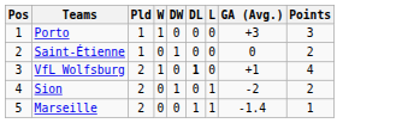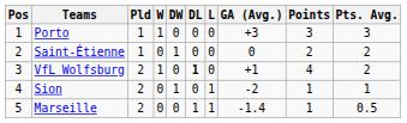 <table class="wikitable" style="text-align:center;">
 <tr>
 <th>Pos</th>
 <th>Teams</th>
 <th>Pld</th>
 <th>W</th>
 <th>DW</th>
 <th>DL</th>
 <th>L</th>
 <th>GA (Avg.)</th>
 <th>Points</th>
+<th>Pts. Avg.</th>
 </tr>
 <tr>
 <td>1</td>
 <td align="left"> <a href='#'>Porto</a></td>
 <td>1</td>
 <td>1</td>
 <td>0</td>
 <td>0</td>
 <td>0</td>
 <td>+3</td>
+<td>3</td>
 <td>3</td>
 </tr>
 <tr style="text-align:center;">
 <td>2</td>
 <td align="left"> <a href='#'>Saint-Étienne</a></td>
 <td>1</td>
 <td>0</td>
 <td>1</td>
 <td>0</td>
 <td>0</td>
 <td>0</td>
 <td>2</td>
+<td>2</td>
 </tr>
 <tr style="text-align:center;">
 <td>3</td>
 <td align="left"> <a href='#'>VfL Wolfsburg</a></td>
 <td>2</td>
 <td>1</td>
 <td>0</td>
 <td><strong>1</strong></td>
 <td>0</td>
 <td>+1</td>
 <td>4</td>
+<td>2</td>
 </tr>
 <tr style="text-align:center;">
 <td>4</td>
 <td align="left">  <a href='#'>Sion</a></td>
 <td>2</td>
 <td>0</td>
 <td>1</td>
 <td>0</td>
 <td>1</td>
 <td>-2</td>
-<td>2</td>
+<td>1</td>
+<td>1</td>
 </tr>
 <tr style="text-align:center;">
 <td>5</td>
 <td align="left"> <a href='#'>Marseille</a></td>
 <td>2</td>
 <td>0</td>
 <td>0</td>
 <td>1</td>
 <td>1</td>
 <td>-1.4</td>
 <td>1</td>
+<td>0.5</td>
 </tr>
 </table>
